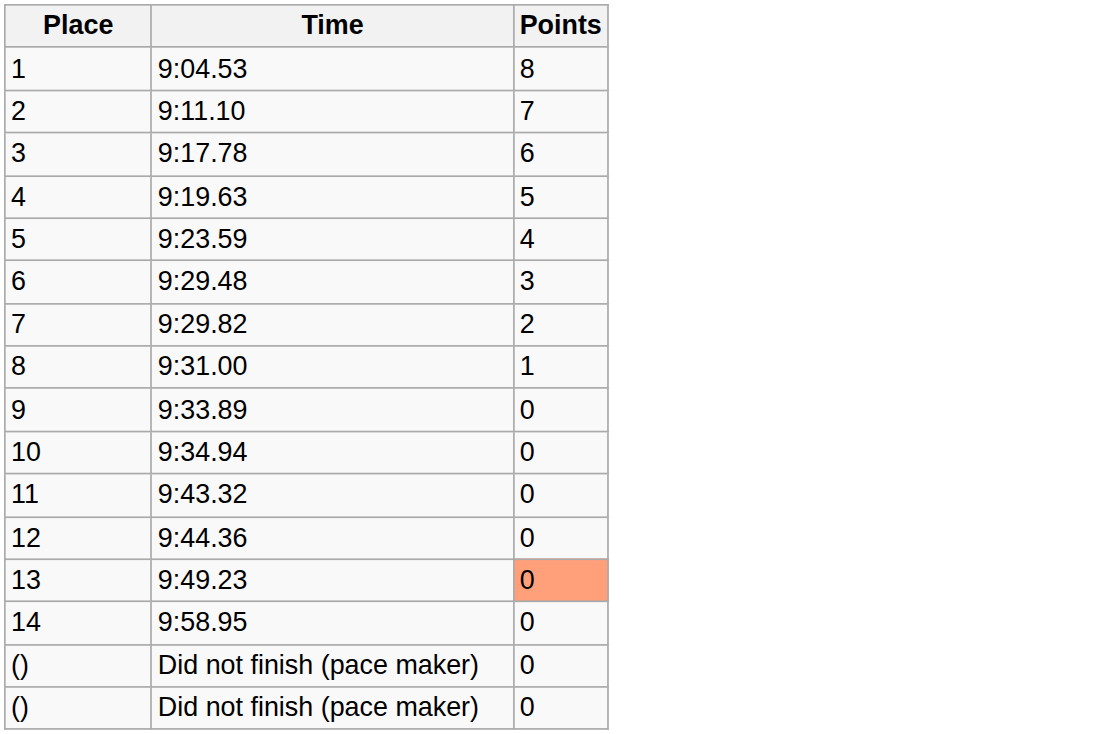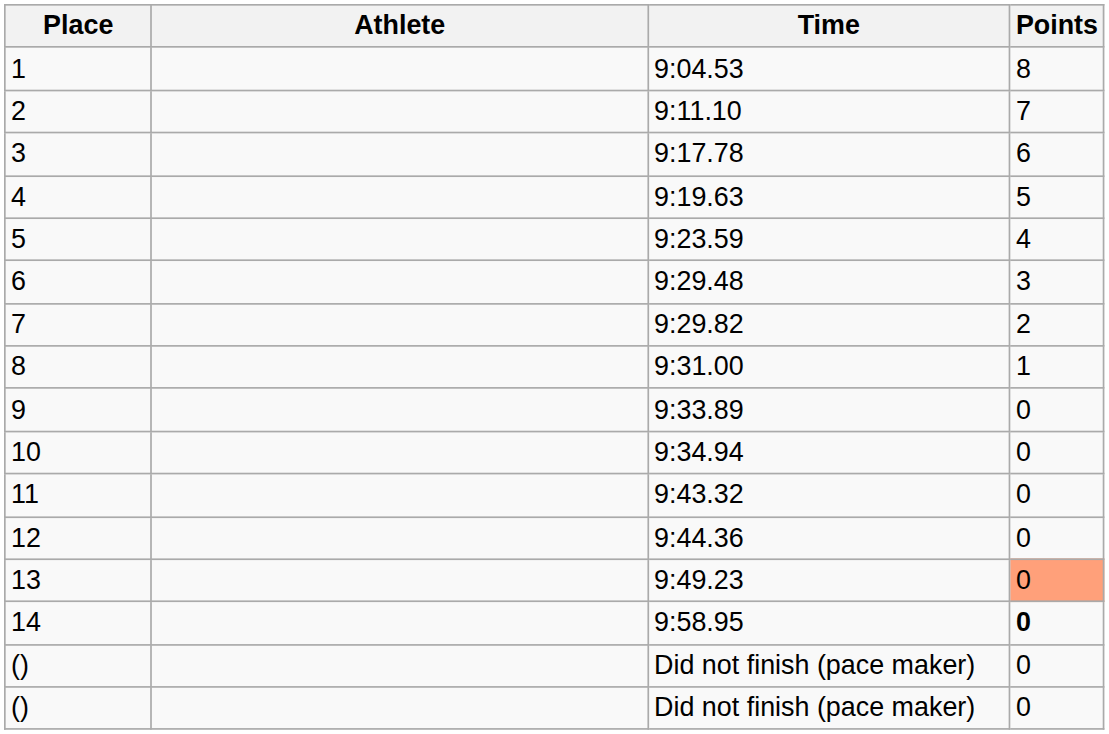 <table class=wikitable>
 <tr>
 <th style="width:5em">Place</th>
+<th style="width:18em">Athlete</th>
 <th style="width:13em">Time</th>
 <th>Points</th>
 </tr>
 <tr>
 <td>1</td>
+<td></td>
 <td>9:04.53  </td>
 <td>8</td>
 </tr>
 <tr>
 <td>2</td>
+<td></td>
 <td>9:11.10</td>
 <td>7</td>
 </tr>
 <tr>
 <td>3</td>
+<td></td>
 <td>9:17.78</td>
 <td>6</td>
 </tr>
 <tr>
 <td>4</td>
+<td></td>
 <td>9:19.63</td>
 <td>5</td>
 </tr>
 <tr>
 <td>5</td>
+<td></td>
 <td>9:23.59 </td>
 <td>4</td>
 </tr>
 <tr>
 <td>6</td>
+<td></td>
 <td>9:29.48</td>
 <td>3</td>
 </tr>
 <tr>
 <td>7</td>
+<td></td>
 <td>9:29.82  </td>
 <td>2</td>
 </tr>
 <tr>
 <td>8</td>
+<td></td>
 <td>9:31.00 </td>
 <td>1</td>
 </tr>
 <tr>
 <td>9</td>
+<td></td>
 <td>9:33.89 </td>
 <td>0</td>
 </tr>
 <tr>
 <td>10</td>
+<td></td>
 <td>9:34.94</td>
 <td>0</td>
 </tr>
 <tr>
 <td>11</td>
+<td></td>
 <td>9:43.32</td>
 <td>0</td>
 </tr>
 <tr>
 <td>12</td>
+<td></td>
 <td>9:44.36</td>
 <td>0</td>
 </tr>
 <tr>
 <td>13</td>
+<td></td>
 <td>9:49.23</td>
 <td style="background: lightsalmon;">0</td>
 </tr>
 <tr>
 <td>14</td>
+<td></td>
 <td>9:58.95</td>
-<td>0</td>
+<td><strong>0</strong></td>
 </tr>
 <tr>
 <td> ()</td>
+<td></td>
 <td>Did not finish (pace maker)</td>
 <td>0</td>
 </tr>
 <tr>
 <td> ()</td>
+<td></td>
 <td>Did not finish (pace maker)</td>
 <td>0</td>
 </tr>
 </table>
